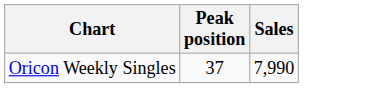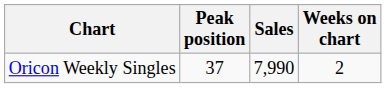 <table class="wikitable">
 <tr>
 <th>Chart</th>
 <th>Peak<br>position</th>
 <th>Sales</th>
+<th>Weeks on<br>chart</th>
 </tr>
 <tr>
 <td><a href='#'>Oricon</a> Weekly Singles</td>
 <td align="center">37</td>
 <td align="center">7,990</td>
+<td align="center">2</td>
 </tr>
 </table>
